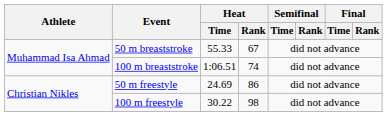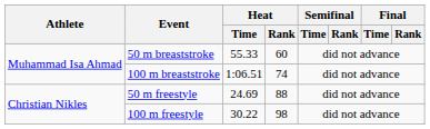 <table class="wikitable" style="text-align:center; font-size:90%">
 <tr>
 <th rowspan="2">Athlete</th>
 <th rowspan="2">Event</th>
 <th colspan="2">Heat</th>
 <th colspan="2">Semifinal</th>
 <th colspan="2">Final</th>
 </tr>
 <tr style="font-size:95%">
 <th>Time</th>
 <th>Rank</th>
 <th>Time</th>
 <th>Rank</th>
 <th>Time</th>
 <th>Rank</th>
 </tr>
 <tr>
 <td align=left rowspan=2><a href='#'>Muhammad Isa Ahmad</a></td>
 <td align=left><a href='#'>50 m breaststroke</a></td>
 <td>55.33</td>
-<td>67</td>
+<td>60</td>
 <td colspan=4>did not advance</td>
 </tr>
 <tr>
 <td align=left><a href='#'>100 m breaststroke</a></td>
 <td>1:06.51</td>
 <td>74</td>
 <td colspan=4>did not advance</td>
 </tr>
 <tr>
 <td align=left rowspan=2><a href='#'>Christian Nikles</a></td>
 <td align=left><a href='#'>50 m freestyle</a></td>
 <td>24.69</td>
-<td>86</td>
+<td>88</td>
 <td colspan=4>did not advance</td>
 </tr>
 <tr>
 <td align=left><a href='#'>100 m freestyle</a></td>
 <td>30.22</td>
 <td>98</td>
 <td colspan=4>did not advance</td>
 </tr>
 </table>
